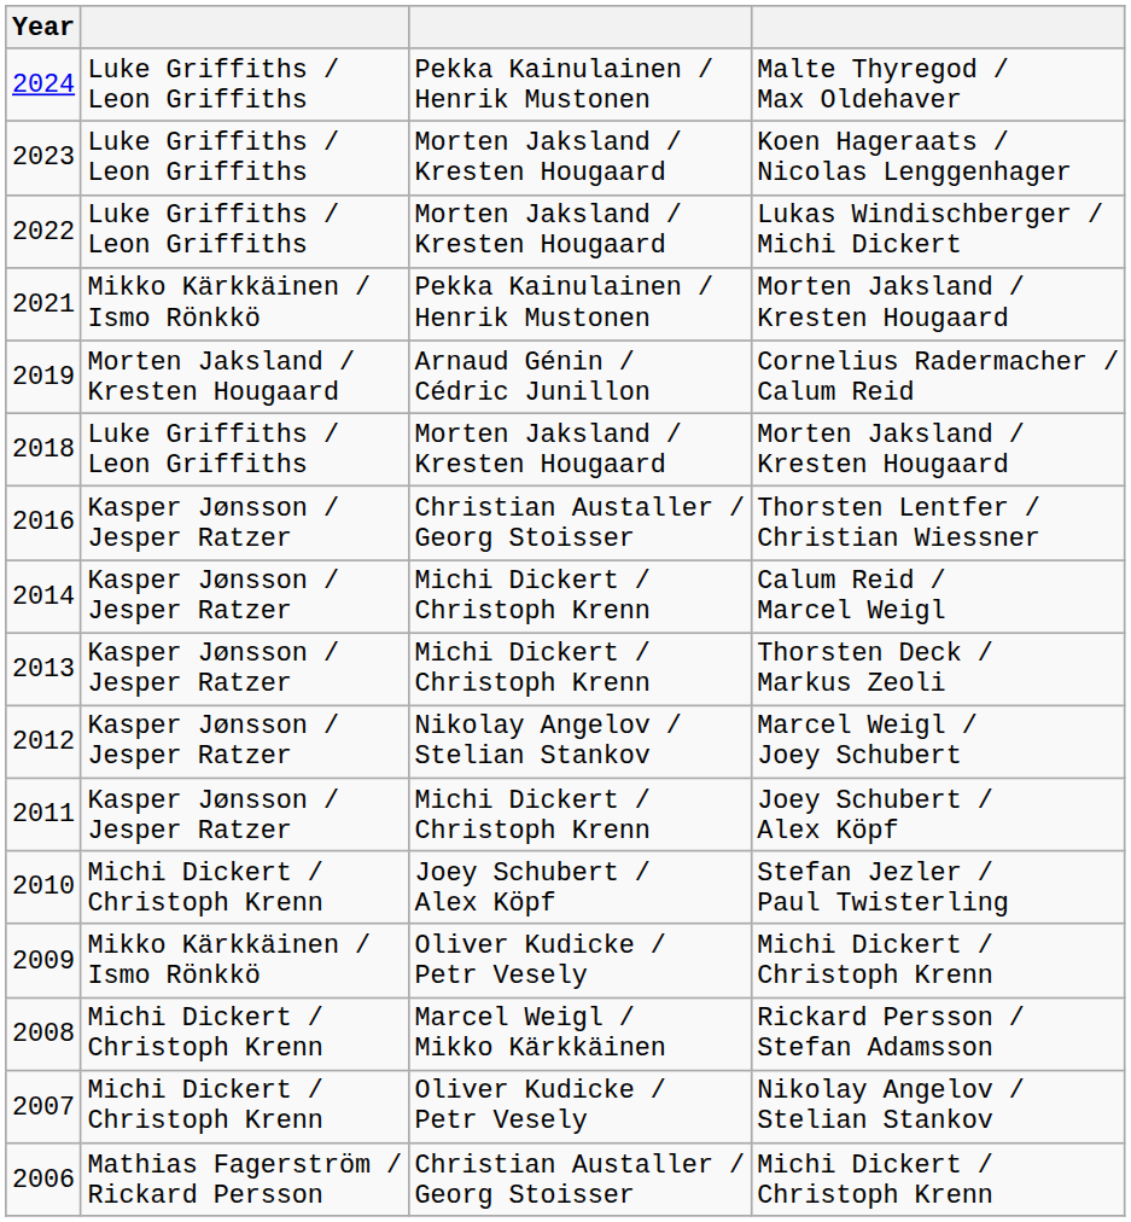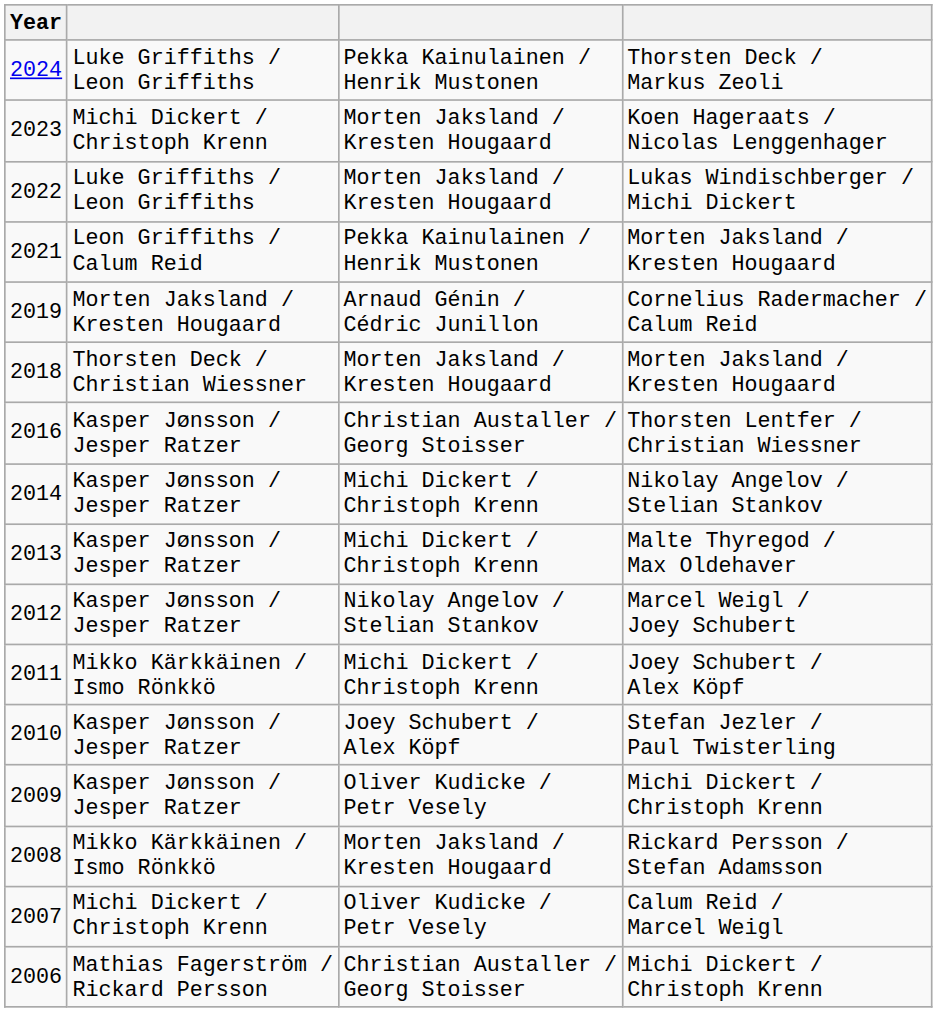 <table class="wikitable">
 <tr>
 <th>Year</th>
 <th></th>
 <th></th>
 <th></th>
 </tr>
 <tr>
 <td><a href='#'>2024</a></td>
 <td>Luke Griffiths   /<br>Leon Griffiths </td>
 <td>Pekka Kainulainen   /<br>Henrik Mustonen </td>
-<td>Malte Thyregod   /<br>Max Oldehaver </td>
+<td>Thorsten Deck  /<br>Markus Zeoli </td>
 </tr>
 <tr>
 <td>2023</td>
-<td>Luke Griffiths   /<br>Leon Griffiths </td>
+<td>Michi Dickert   /<br>Christoph Krenn </td>
 <td>Morten Jaksland   /<br>Kresten Hougaard </td>
 <td>Koen Hageraats   /<br>Nicolas Lenggenhager </td>
 </tr>
 <tr>
 <td>2022</td>
 <td>Luke Griffiths   /<br>Leon Griffiths </td>
 <td>Morten Jaksland   /<br>Kresten Hougaard </td>
 <td>Lukas Windischberger   /<br>Michi Dickert </td>
 </tr>
 <tr>
 <td>2021</td>
-<td>Mikko Kärkkäinen   /<br>Ismo Rönkkö </td>
+<td>Leon Griffiths   /<br>Calum Reid </td>
 <td>Pekka Kainulainen   /<br>Henrik Mustonen </td>
 <td>Morten Jaksland   /<br>Kresten Hougaard </td>
 </tr>
 <tr>
 <td>2019</td>
 <td>Morten Jaksland   /<br>Kresten Hougaard </td>
 <td>Arnaud Génin  /<br>Cédric Junillon </td>
 <td>Cornelius Radermacher  /<br>Calum Reid </td>
 </tr>
 <tr>
 <td>2018</td>
-<td>Luke Griffiths   /<br>Leon Griffiths </td>
+<td>Thorsten Deck   /<br>Christian Wiessner </td>
 <td>Morten Jaksland   /<br>Kresten Hougaard </td>
 <td>Morten Jaksland   /<br>Kresten Hougaard </td>
 </tr>
 <tr>
 <td>2016</td>
 <td>Kasper Jønsson   /<br>Jesper Ratzer </td>
 <td>Christian Austaller  /<br>Georg Stoisser </td>
 <td>Thorsten Lentfer   /<br>Christian Wiessner </td>
 </tr>
 <tr>
 <td>2014</td>
 <td>Kasper Jønsson   /<br>Jesper Ratzer </td>
 <td>Michi Dickert  /<br>Christoph Krenn </td>
-<td>Calum Reid    /<br>Marcel Weigl </td>
+<td>Nikolay Angelov    /<br>Stelian Stankov </td>
 </tr>
 <tr>
 <td>2013</td>
 <td>Kasper Jønsson   /<br>Jesper Ratzer </td>
 <td>Michi Dickert   /<br>Christoph Krenn </td>
-<td>Thorsten Deck  /<br>Markus Zeoli </td>
+<td>Malte Thyregod   /<br>Max Oldehaver </td>
 </tr>
 <tr>
 <td>2012</td>
 <td>Kasper Jønsson   /<br>Jesper Ratzer </td>
 <td>Nikolay Angelov    /<br>Stelian Stankov </td>
 <td>Marcel Weigl   /<br>Joey Schubert </td>
 </tr>
 <tr>
 <td>2011</td>
-<td>Kasper Jønsson   /<br>Jesper Ratzer </td>
+<td>Mikko Kärkkäinen   /<br>Ismo Rönkkö </td>
 <td>Michi Dickert   /<br>Christoph Krenn </td>
 <td>Joey Schubert  /<br>Alex Köpf </td>
 </tr>
 <tr>
 <td>2010</td>
-<td>Michi Dickert   /<br>Christoph Krenn </td>
+<td>Kasper Jønsson   /<br>Jesper Ratzer </td>
 <td>Joey Schubert  /<br>Alex Köpf </td>
 <td>Stefan Jezler   /<br>Paul Twisterling </td>
 </tr>
 <tr>
 <td>2009</td>
-<td>Mikko Kärkkäinen  /<br>Ismo Rönkkö </td>
+<td>Kasper Jønsson   /<br>Jesper Ratzer </td>
 <td>Oliver Kudicke  /<br>Petr Vesely </td>
 <td>Michi Dickert   /<br>Christoph Krenn </td>
 </tr>
 <tr>
 <td>2008</td>
-<td>Michi Dickert   /<br>Christoph Krenn </td>
-<td>Marcel Weigl   /<br>Mikko Kärkkäinen </td>
+<td>Mikko Kärkkäinen   /<br>Ismo Rönkkö </td>
+<td>Morten Jaksland   /<br>Kresten Hougaard </td>
 <td>Rickard Persson  /<br>Stefan Adamsson </td>
 </tr>
 <tr>
 <td>2007</td>
 <td>Michi Dickert   /<br>Christoph Krenn </td>
 <td>Oliver Kudicke   /<br>Petr Vesely </td>
-<td>Nikolay Angelov    /<br>Stelian Stankov </td>
+<td>Calum Reid    /<br>Marcel Weigl </td>
 </tr>
 <tr>
 <td>2006</td>
 <td>Mathias Fagerström   /<br>Rickard Persson </td>
 <td>Christian Austaller  /<br>Georg Stoisser </td>
 <td>Michi Dickert   /<br>Christoph Krenn </td>
 </tr>
 </table>
